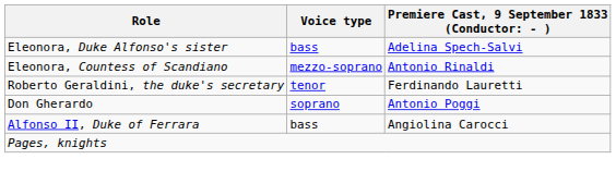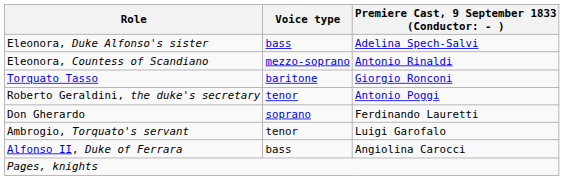 <table class="wikitable">
 <tr>
 <th>Role</th>
 <th>Voice type</th>
 <th>Premiere Cast, 9 September 1833<br>(Conductor: - )</th>
 </tr>
 <tr>
 <td>Eleonora, <em>Duke Alfonso's sister</em></td>
 <td><a href='#'>bass</a></td>
 <td><a href='#'>Adelina Spech-Salvi</a></td>
 </tr>
 <tr>
 <td>Eleonora, <em>Countess of Scandiano</em></td>
 <td><a href='#'>mezzo-soprano</a></td>
 <td><a href='#'>Antonio Rinaldi</a></td>
 </tr>
 <tr>
+<td><a href='#'>Torquato Tasso</a></td>
+<td><a href='#'>baritone</a></td>
+<td><a href='#'>Giorgio Ronconi</a></td>
+</tr>
+<tr>
 <td>Roberto Geraldini, <em>the duke's secretary</em></td>
 <td><a href='#'>tenor</a></td>
-<td>Ferdinando Lauretti</td>
+<td><a href='#'>Antonio Poggi</a></td>
 </tr>
 <tr>
 <td>Don Gherardo</td>
 <td><a href='#'>soprano</a></td>
-<td><a href='#'>Antonio Poggi</a></td>
+<td>Ferdinando Lauretti</td>
+</tr>
+<tr>
+<td>Ambrogio, <em>Torquato's servant</em></td>
+<td>tenor</td>
+<td>Luigi Garofalo</td>
 </tr>
 <tr>
 <td><a href='#'>Alfonso II</a>, <em>Duke of Ferrara</em></td>
 <td>bass</td>
 <td>Angiolina Carocci</td>
 </tr>
 <tr>
 <td colspan="3"><em>Pages, knights</em></td>
 </tr>
 </table>
